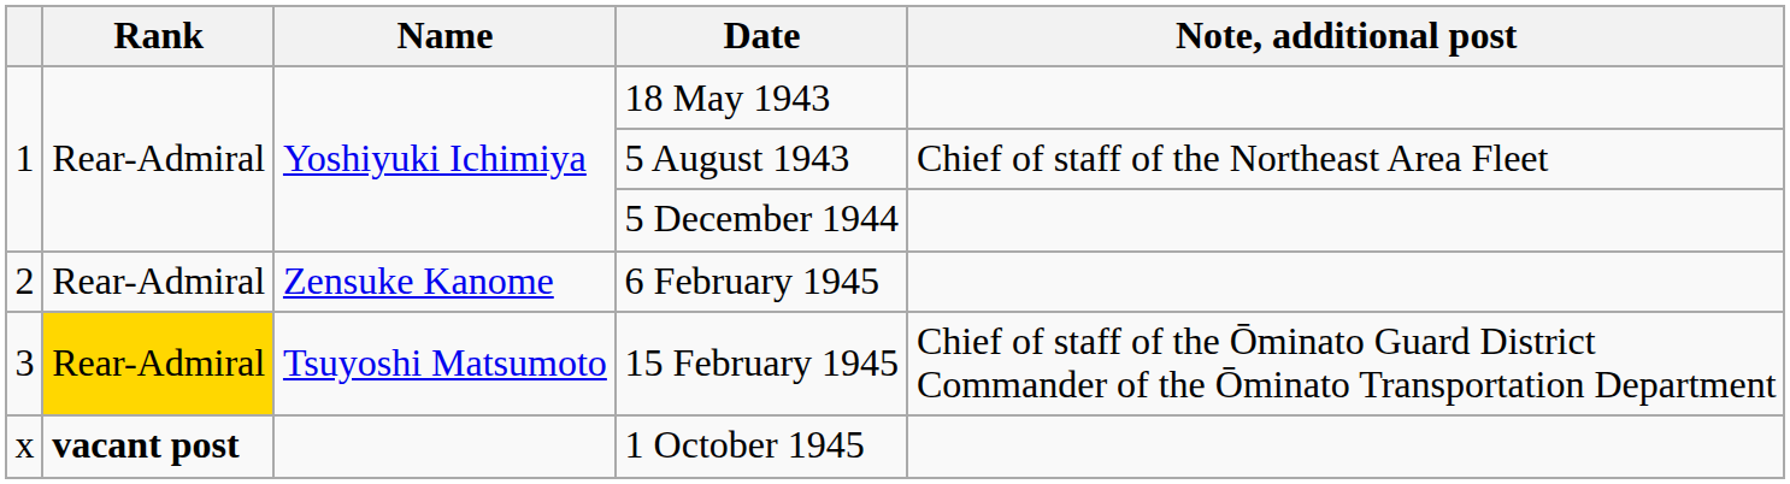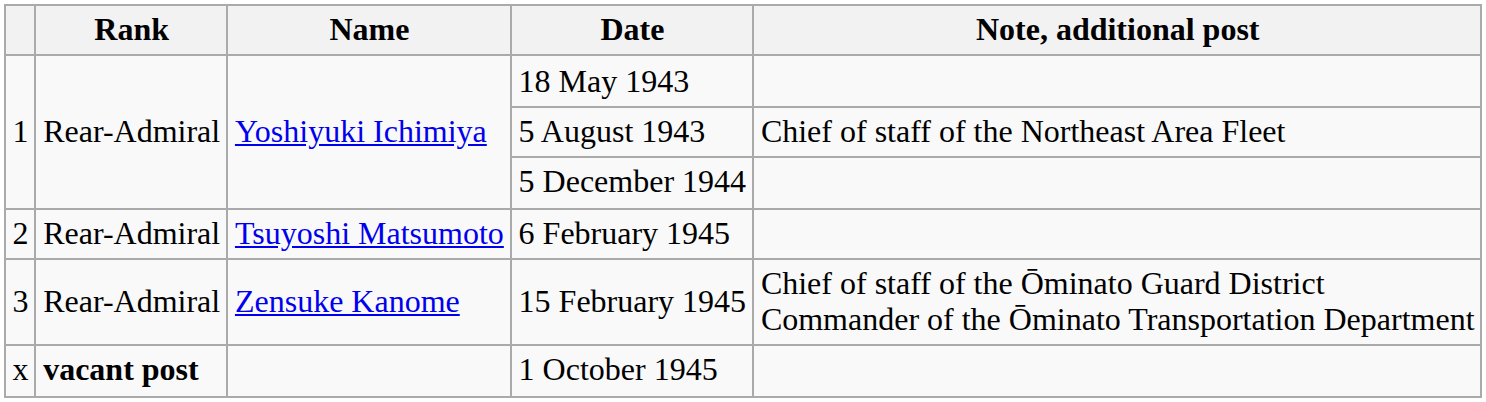 <table class=wikitable>
 <tr>
 <th></th>
 <th>Rank</th>
 <th>Name</th>
 <th>Date</th>
 <th>Note, additional post</th>
 </tr>
 <tr>
 <td rowspan="3">1</td>
 <td rowspan="3">Rear-Admiral</td>
 <td rowspan="3"><a href='#'>Yoshiyuki Ichimiya</a></td>
 <td>18 May 1943</td>
 <td></td>
 </tr>
 <tr>
 <td>5 August 1943</td>
 <td>Chief of staff of the Northeast Area Fleet</td>
 </tr>
 <tr>
 <td>5 December 1944</td>
 <td></td>
 </tr>
 <tr>
 <td>2</td>
 <td>Rear-Admiral</td>
-<td><a href='#'>Zensuke Kanome</a></td>
+<td><a href='#'>Tsuyoshi Matsumoto</a></td>
 <td>6 February 1945</td>
 <td></td>
 </tr>
 <tr>
 <td>3</td>
-<td style="background: gold;">Rear-Admiral</td>
-<td><a href='#'>Tsuyoshi Matsumoto</a></td>
+<td>Rear-Admiral</td>
+<td><a href='#'>Zensuke Kanome</a></td>
 <td>15 February 1945</td>
 <td>Chief of staff of the Ōminato Guard District<br>Commander of the Ōminato Transportation Department</td>
 </tr>
 <tr>
 <td>x</td>
 <td><strong>vacant post</strong></td>
 <td></td>
 <td>1 October 1945</td>
 <td></td>
 </tr>
 <tr>
 </tr>
 </table>
